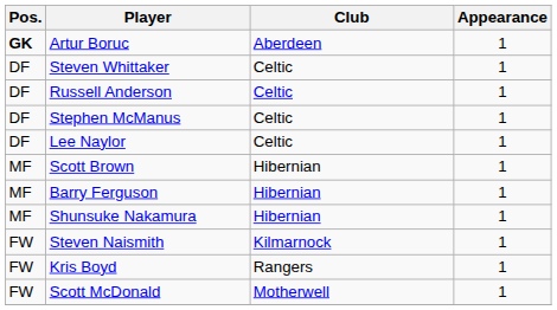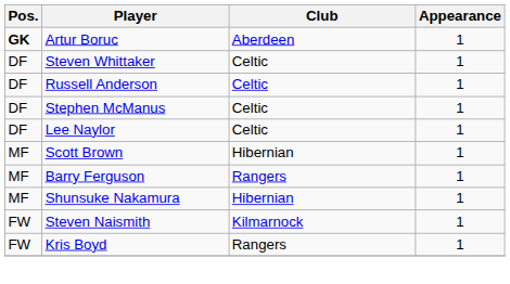 <table class="wikitable">
 <tr>
 <th>Pos.</th>
 <th>Player</th>
 <th>Club</th>
 <th>Appearance</th>
 </tr>
 <tr>
 <td><strong>GK</strong></td>
 <td style="width:200px;"><a href='#'>Artur Boruc</a></td>
 <td><a href='#'>Aberdeen</a></td>
 <td align="center">1</td>
 </tr>
 <tr>
 <td>DF</td>
 <td><a href='#'>Steven Whittaker</a></td>
 <td>Celtic</td>
 <td align="center">1</td>
 </tr>
 <tr>
 <td>DF</td>
 <td><a href='#'>Russell Anderson</a></td>
 <td style="width:200px;"><a href='#'>Celtic</a></td>
 <td align="center">1</td>
 </tr>
 <tr>
 <td>DF</td>
 <td><a href='#'>Stephen McManus</a></td>
 <td>Celtic</td>
 <td align="center">1</td>
 </tr>
 <tr>
 <td>DF</td>
 <td><a href='#'>Lee Naylor</a></td>
 <td>Celtic</td>
 <td align="center">1</td>
 </tr>
 <tr>
 <td>MF</td>
 <td><a href='#'>Scott Brown</a></td>
 <td>Hibernian</td>
 <td align="center">1</td>
 </tr>
 <tr>
 <td>MF</td>
 <td><a href='#'>Barry Ferguson</a></td>
-<td><a href='#'>Hibernian</a></td>
+<td><a href='#'>Rangers</a></td>
 <td align="center">1</td>
 </tr>
 <tr>
 <td>MF</td>
 <td><a href='#'>Shunsuke Nakamura</a></td>
 <td><a href='#'>Hibernian</a></td>
 <td align="center">1</td>
 </tr>
 <tr>
 <td>FW</td>
 <td><a href='#'>Steven Naismith</a></td>
 <td><a href='#'>Kilmarnock</a></td>
 <td align="center">1</td>
 </tr>
 <tr>
 <td>FW</td>
 <td><a href='#'>Kris Boyd</a></td>
 <td>Rangers</td>
 <td align="center">1</td>
 </tr>
 <tr>
-<td>FW</td>
-<td><a href='#'>Scott McDonald</a></td>
-<td><a href='#'>Motherwell</a></td>
-<td align="center">1</td>
-</tr>
-<tr>
 </tr>
 </table>
